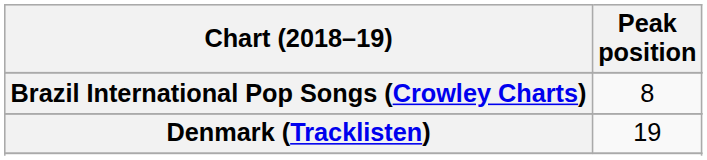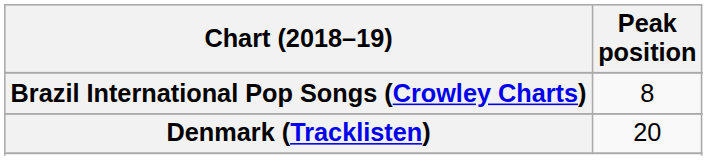 <table class="wikitable sortable plainrowheaders" style="text-align:center">
 <tr>
 <th scope="col">Chart (2018–19)</th>
 <th scope="col">Peak<br>position</th>
 </tr>
 <tr>
 </tr>
 <tr>
 </tr>
 <tr>
 </tr>
 <tr>
 <th scope="row">Brazil International Pop Songs (<a href='#'>Crowley Charts</a>)</th>
 <td>8</td>
 </tr>
 <tr>
 </tr>
 <tr>
 </tr>
 <tr>
 </tr>
 <tr>
 <th scope="row">Denmark (<a href='#'>Tracklisten</a>)</th>
-<td>19</td>
+<td>20</td>
 </tr>
 <tr>
 </tr>
 <tr>
 </tr>
 <tr>
 </tr>
 <tr>
 </tr>
 <tr>
 </tr>
 <tr>
 </tr>
 <tr>
 </tr>
 <tr>
 </tr>
 <tr>
 </tr>
 <tr>
 </tr>
 <tr>
 </tr>
 <tr>
 </tr>
 <tr>
 </tr>
 <tr>
 </tr>
 <tr>
 </tr>
 <tr>
 </tr>
 <tr>
 </tr>
 </table>
